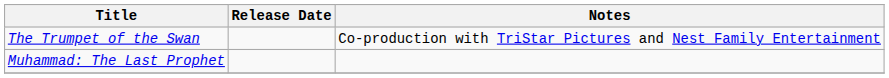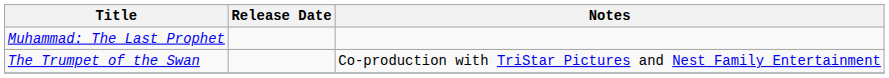 <table class="wikitable sortable">
 <tr>
 <th>Title</th>
 <th>Release Date</th>
 <th>Notes</th>
 </tr>
 <tr>
+<td><em><a href='#'>Muhammad: The Last Prophet</a></em></td>
+<td></td>
+<td></td>
+</tr>
+<tr>
 <td><em><a href='#'>The Trumpet of the Swan</a></em></td>
 <td></td>
 <td>Co-production with <a href='#'>TriStar Pictures</a> and <a href='#'>Nest Family Entertainment</a></td>
 </tr>
 <tr>
-<td><em><a href='#'>Muhammad: The Last Prophet</a></em></td>
-<td></td>
-<td></td>
-</tr>
-<tr>
 </tr>
 </table>
